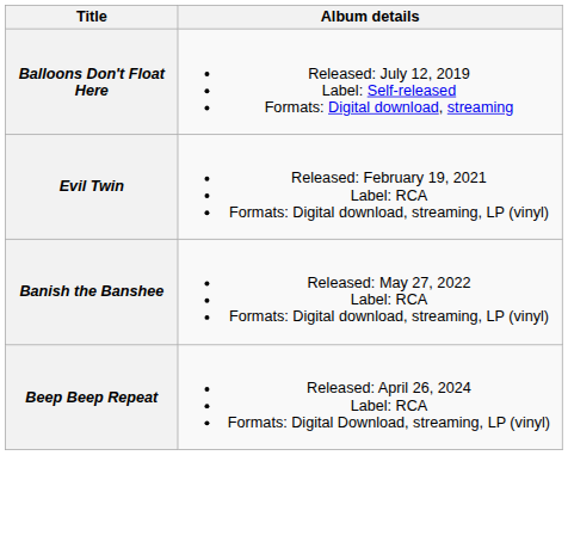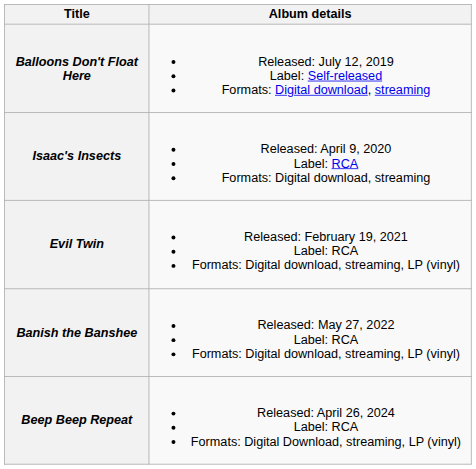 <table class="wikitable plainrowheaders" style="text-align:center;">
 <tr>
 <th scope="col" rowspan="1" style="width:11em;">Title</th>
 <th scope="col" rowspan="1" style="width:25em;">Album details</th>
 </tr>
 <tr>
 <th scope="row"><em>Balloons Don't Float Here</em></th>
 <td><br><ul><li>Released: July 12, 2019</li><li>Label: <a href='#'>Self-released</a></li><li>Formats: <a href='#'>Digital download</a>, <a href='#'>streaming</a></li></ul></td>
+</tr>
+<tr>
+<th scope="row"><em>Isaac's Insects</em></th>
+<td><br><ul><li>Released: April 9, 2020</li><li>Label: <a href='#'>RCA</a></li><li>Formats: Digital download, streaming</li></ul></td>
 </tr>
 <tr>
 <th scope="row"><em>Evil Twin</em></th>
 <td><br><ul><li>Released: February 19, 2021</li><li>Label: RCA</li><li>Formats: Digital download, streaming, LP (vinyl)</li></ul></td>
 </tr>
 <tr>
 <th scope="row"><em>Banish the Banshee</em></th>
 <td><br><ul><li>Released: May 27, 2022</li><li>Label: RCA</li><li>Formats: Digital download, streaming, LP (vinyl)</li></ul></td>
 </tr>
 <tr>
 <th scope="row"><em>Beep Beep Repeat</em></th>
 <td><br><ul><li>Released: April 26, 2024</li><li>Label: RCA</li><li>Formats: Digital Download, streaming, LP (vinyl)</li></ul></td>
 </tr>
 </table>
